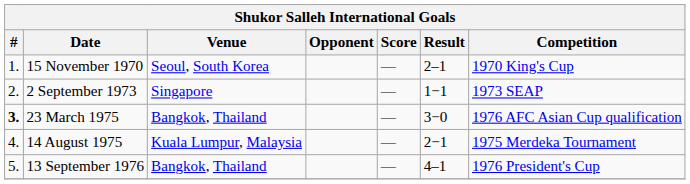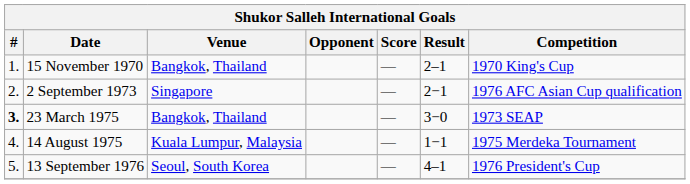 <table class="wikitable" style="font-size:90%">
 <tr>
 <th colspan="7"><strong>Shukor Salleh International Goals</strong></th>
 </tr>
 <tr>
 <th>#</th>
 <th>Date</th>
 <th>Venue</th>
 <th>Opponent</th>
 <th>Score</th>
 <th>Result</th>
 <th>Competition</th>
 </tr>
 <tr>
 <td>1.</td>
 <td>15 November 1970</td>
-<td><a href='#'>Seoul</a>, <a href='#'>South Korea</a></td>
+<td><a href='#'>Bangkok</a>, <a href='#'>Thailand</a></td>
 <td></td>
 <td>—</td>
 <td>2–1</td>
 <td><a href='#'>1970 King's Cup</a></td>
 </tr>
 <tr>
 <td>2.</td>
 <td>2 September 1973</td>
 <td><a href='#'>Singapore</a></td>
 <td></td>
 <td>—</td>
-<td>1−1</td>
-<td><a href='#'>1973 SEAP</a></td>
+<td>2−1</td>
+<td><a href='#'>1976 AFC Asian Cup qualification</a></td>
 </tr>
 <tr>
 <td><strong>3.</strong></td>
 <td>23 March 1975</td>
 <td><a href='#'>Bangkok</a>, <a href='#'>Thailand</a></td>
 <td></td>
 <td>—</td>
 <td>3−0</td>
-<td><a href='#'>1976 AFC Asian Cup qualification</a></td>
+<td><a href='#'>1973 SEAP</a></td>
 </tr>
 <tr>
 <td>4.</td>
 <td>14 August 1975</td>
 <td><a href='#'>Kuala Lumpur</a>, <a href='#'>Malaysia</a></td>
 <td></td>
 <td>—</td>
-<td>2−1</td>
+<td>1−1</td>
 <td><a href='#'>1975 Merdeka Tournament</a></td>
 </tr>
 <tr>
 <td>5.</td>
 <td>13 September 1976</td>
-<td><a href='#'>Bangkok</a>, <a href='#'>Thailand</a></td>
+<td><a href='#'>Seoul</a>, <a href='#'>South Korea</a></td>
 <td></td>
 <td>—</td>
 <td>4–1</td>
 <td><a href='#'>1976 President's Cup</a></td>
 </tr>
 <tr>
 </tr>
 </table>
